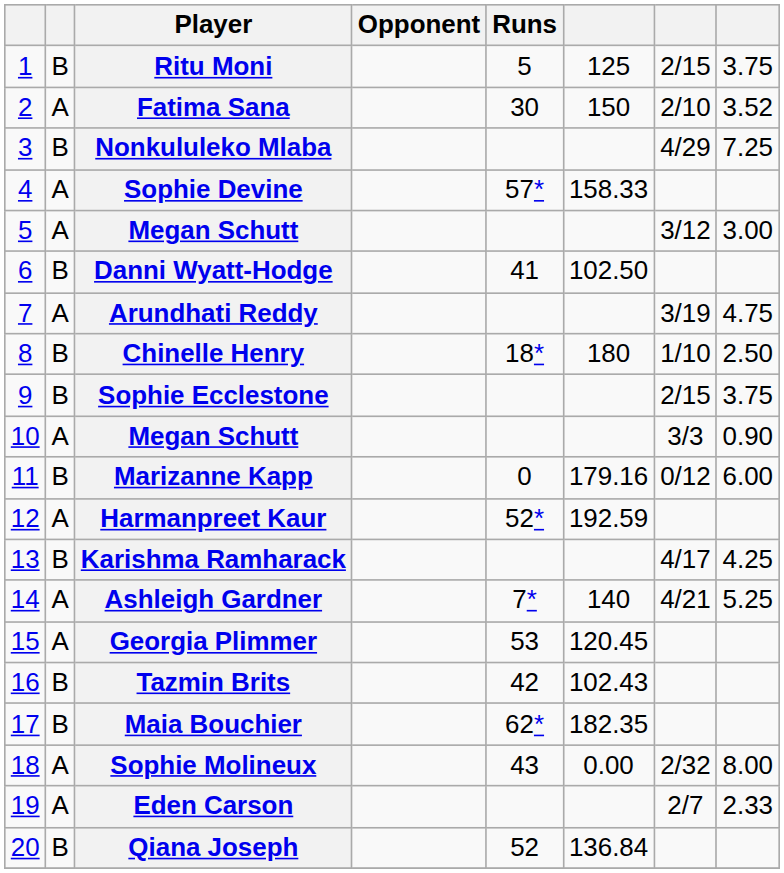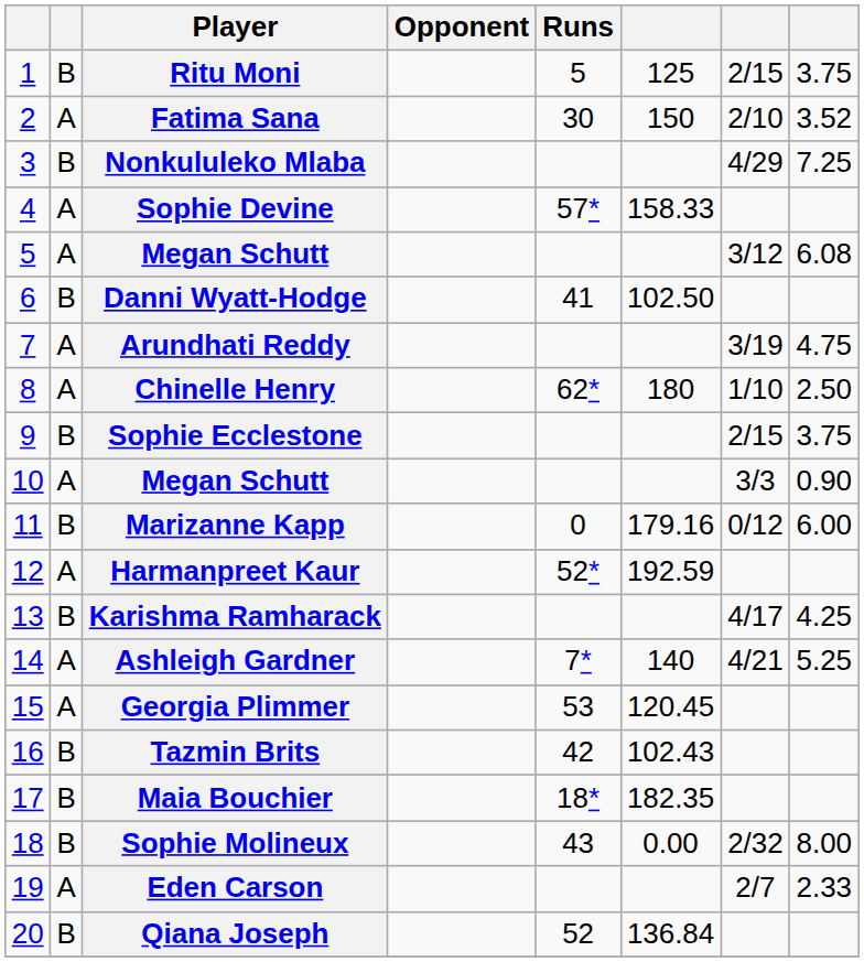 <table class="wikitable sortable" style="text-align:center;">
 <tr>
 <th scope=col></th>
 <th scope=col></th>
 <th scope=col>Player</th>
 <th scope=col>Opponent</th>
 <th scope=col>Runs</th>
 <th scope=col></th>
 <th scope=col></th>
 <th scope=col></th>
 </tr>
 <tr>
 <td><a href='#'>1</a></td>
 <td>B</td>
 <th> <a href='#'>Ritu Moni</a></th>
 <td></td>
 <td>5</td>
 <td>125</td>
 <td>2/15</td>
 <td>3.75</td>
 </tr>
 <tr>
 <td><a href='#'>2</a></td>
 <td>A</td>
 <th> <a href='#'>Fatima Sana</a></th>
 <td></td>
 <td>30</td>
 <td>150</td>
 <td>2/10</td>
 <td>3.52</td>
 </tr>
 <tr>
 <td><a href='#'>3</a></td>
 <td>B</td>
 <th> <a href='#'>Nonkululeko Mlaba</a></th>
 <td></td>
 <td></td>
 <td></td>
 <td>4/29</td>
 <td>7.25</td>
 </tr>
 <tr>
 <td><a href='#'>4</a></td>
 <td>A</td>
 <th> <a href='#'>Sophie Devine</a></th>
 <td></td>
 <td>57<a href='#'>*</a></td>
 <td>158.33</td>
 <td></td>
 <td></td>
 </tr>
 <tr>
 <td><a href='#'>5</a></td>
 <td>A</td>
 <th> <a href='#'>Megan Schutt</a></th>
 <td></td>
 <td></td>
 <td></td>
 <td>3/12</td>
-<td>3.00</td>
+<td>6.08</td>
 </tr>
 <tr>
 <td><a href='#'>6</a></td>
 <td>B</td>
 <th> <a href='#'>Danni Wyatt-Hodge</a></th>
 <td></td>
 <td>41</td>
 <td>102.50</td>
 <td></td>
 <td></td>
 </tr>
 <tr>
 <td><a href='#'>7</a></td>
 <td>A</td>
 <th> <a href='#'>Arundhati Reddy</a></th>
 <td></td>
 <td></td>
 <td></td>
 <td>3/19</td>
 <td>4.75</td>
 </tr>
 <tr>
 <td><a href='#'>8</a></td>
-<td>B</td>
+<td>A</td>
 <th> <a href='#'>Chinelle Henry</a></th>
 <td></td>
-<td>18<a href='#'>*</a></td>
+<td>62<a href='#'>*</a></td>
 <td>180</td>
 <td>1/10</td>
 <td>2.50</td>
 </tr>
 <tr>
 <td><a href='#'>9</a></td>
 <td>B</td>
 <th> <a href='#'>Sophie Ecclestone</a></th>
 <td></td>
 <td></td>
 <td></td>
 <td>2/15</td>
 <td>3.75</td>
 </tr>
 <tr>
 <td><a href='#'>10</a></td>
 <td>A</td>
 <th> <a href='#'>Megan Schutt</a></th>
 <td></td>
 <td></td>
 <td></td>
 <td>3/3</td>
 <td>0.90</td>
 </tr>
 <tr>
 <td><a href='#'>11</a></td>
 <td>B</td>
 <th> <a href='#'>Marizanne Kapp</a></th>
 <td></td>
 <td>0</td>
 <td>179.16</td>
 <td>0/12</td>
 <td>6.00</td>
 </tr>
 <tr>
 <td><a href='#'>12</a></td>
 <td>A</td>
 <th> <a href='#'>Harmanpreet Kaur</a></th>
 <td></td>
 <td>52<a href='#'>*</a></td>
 <td>192.59</td>
 <td></td>
 <td></td>
 </tr>
 <tr>
 <td><a href='#'>13</a></td>
 <td>B</td>
 <th> <a href='#'>Karishma Ramharack</a></th>
 <td></td>
 <td></td>
 <td></td>
 <td>4/17</td>
 <td>4.25</td>
 </tr>
 <tr>
 <td><a href='#'>14</a></td>
 <td>A</td>
 <th> <a href='#'>Ashleigh Gardner</a></th>
 <td></td>
 <td>7<a href='#'>*</a></td>
 <td>140</td>
 <td>4/21</td>
 <td>5.25</td>
 </tr>
 <tr>
 <td><a href='#'>15</a></td>
 <td>A</td>
 <th> <a href='#'>Georgia Plimmer</a></th>
 <td></td>
 <td>53</td>
 <td>120.45</td>
 <td></td>
 <td></td>
 </tr>
 <tr>
 <td><a href='#'>16</a></td>
 <td>B</td>
 <th> <a href='#'>Tazmin Brits</a></th>
 <td></td>
 <td>42</td>
 <td>102.43</td>
 <td></td>
 <td></td>
 </tr>
 <tr>
 <td><a href='#'>17</a></td>
 <td>B</td>
 <th> <a href='#'>Maia Bouchier</a></th>
 <td></td>
-<td>62<a href='#'>*</a></td>
+<td>18<a href='#'>*</a></td>
 <td>182.35</td>
 <td></td>
 <td></td>
 </tr>
 <tr>
 <td><a href='#'>18</a></td>
-<td>A</td>
+<td>B</td>
 <th> <a href='#'>Sophie Molineux</a></th>
 <td></td>
 <td>43</td>
 <td>0.00</td>
 <td>2/32</td>
 <td>8.00</td>
 </tr>
 <tr>
 <td><a href='#'>19</a></td>
 <td>A</td>
 <th> <a href='#'>Eden Carson</a></th>
 <td></td>
 <td></td>
 <td></td>
 <td>2/7</td>
 <td>2.33</td>
 </tr>
 <tr>
 <td><a href='#'>20</a></td>
 <td>B</td>
 <th> <a href='#'>Qiana Joseph</a></th>
 <td></td>
 <td>52</td>
 <td>136.84</td>
 <td></td>
 <td></td>
 </tr>
 <tr>
 </tr>
 </table>
